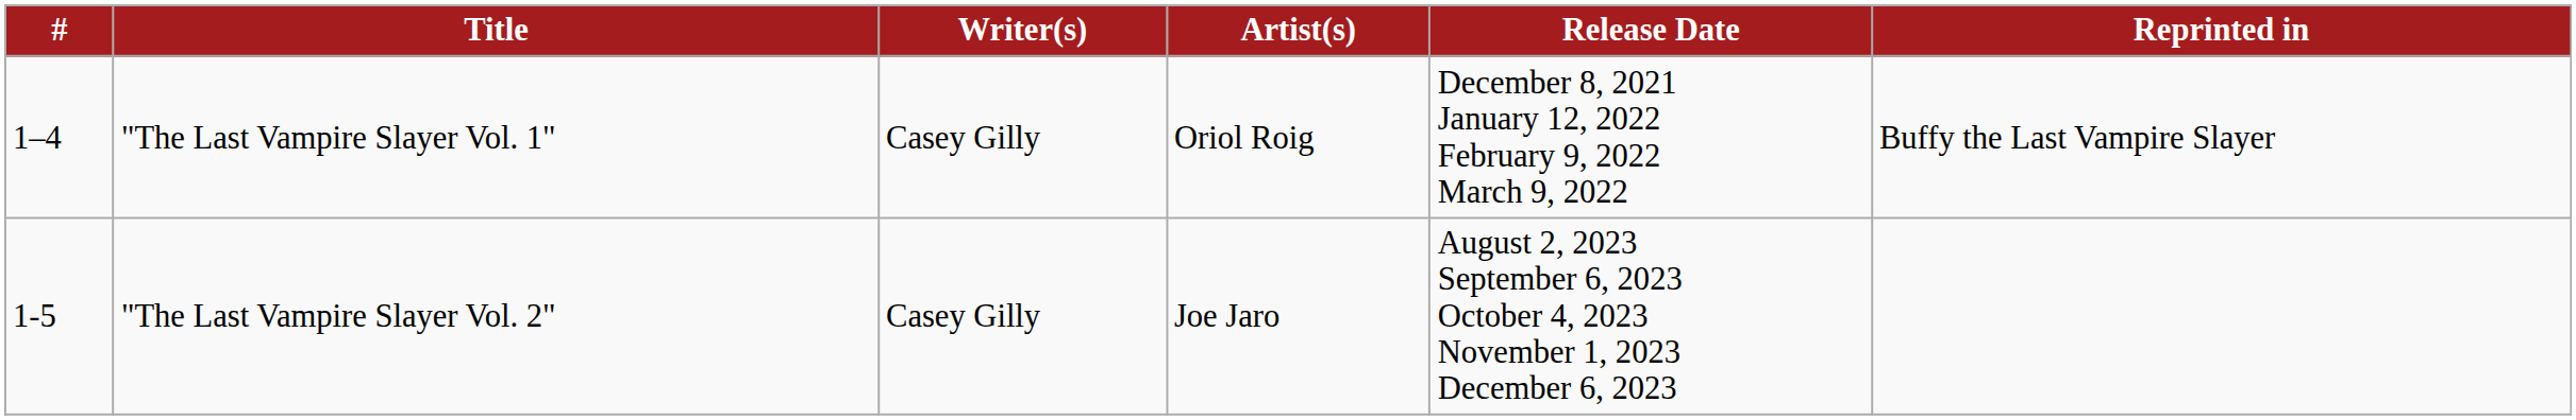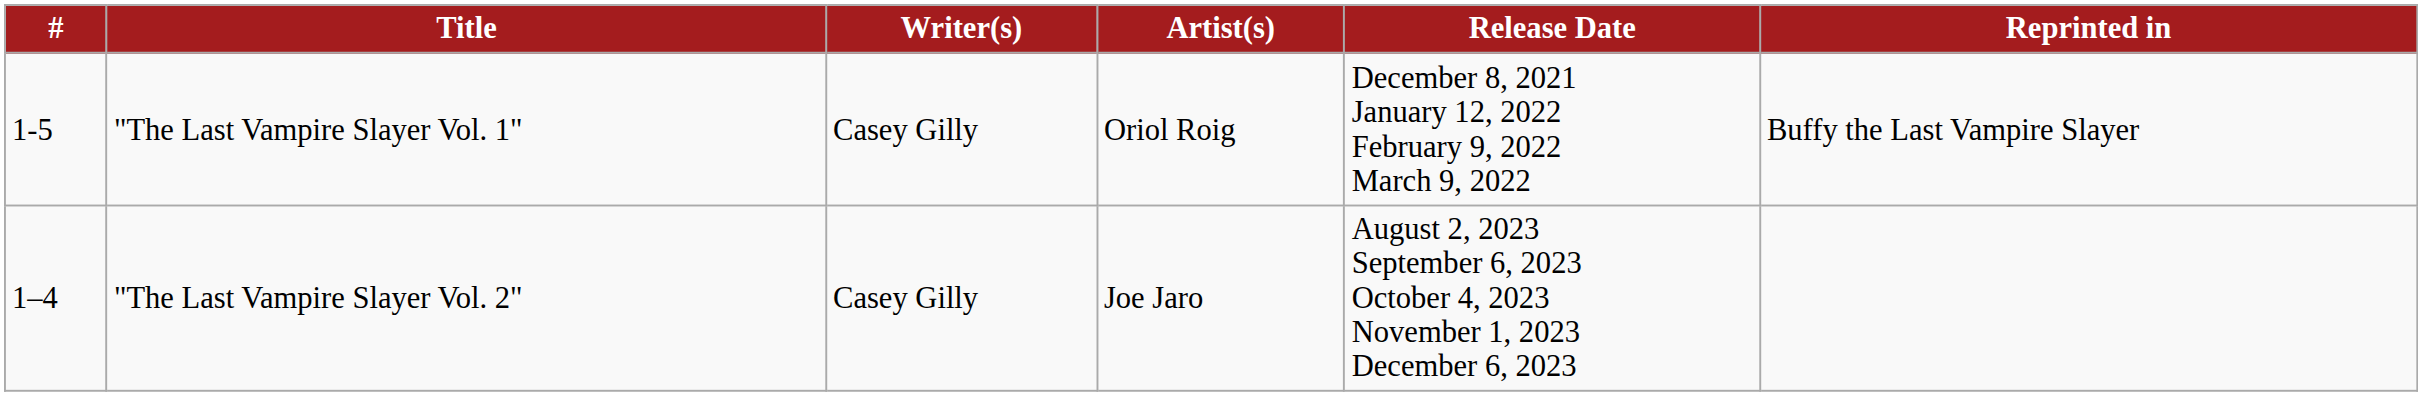 <table class="wikitable sortable" style="width: 100%;">
 <tr>
 <th style="background: #A41C1E; color: white;">#</th>
 <th style="background: #A41C1E; color: white;">Title</th>
 <th style="background: #A41C1E; color: white;">Writer(s)</th>
 <th style="background: #A41C1E; color: white;">Artist(s)</th>
 <th style="background: #A41C1E; color: white;">Release Date</th>
 <th style="background: #A41C1E; color: white;">Reprinted in</th>
 </tr>
 <tr>
-<td>1–4</td>
+<td>1-5</td>
 <td>"The Last Vampire Slayer Vol. 1"</td>
 <td>Casey Gilly</td>
 <td>Oriol Roig</td>
 <td>December 8, 2021 <br>January 12, 2022 <br>February 9, 2022 <br>March 9, 2022</td>
 <td>Buffy the Last Vampire Slayer</td>
 </tr>
 <tr>
-<td>1-5</td>
+<td>1–4</td>
 <td>"The Last Vampire Slayer Vol. 2"</td>
 <td>Casey Gilly</td>
 <td>Joe Jaro</td>
 <td>August 2, 2023 <br>September 6, 2023 <br>October 4, 2023 <br>November 1, 2023<br>December 6, 2023</td>
 </tr>
 </table>
